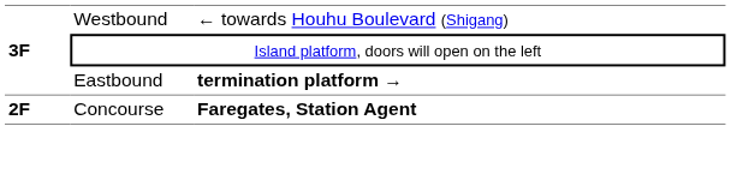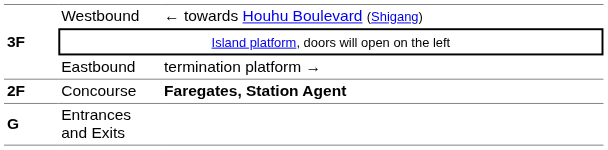 <table table border=0 cellspacing=0 cellpadding=3>
 <tr>
 <td style="border-top:solid 1px gray;border-bottom:solid 1px gray;" rowspan=3><strong>3F</strong></td>
 <td style="border-top:solid 1px gray;">Westbound</td>
 <td style="border-top:solid 1px gray;">←  towards <a href='#'>Houhu Boulevard</a> <small>(<a href='#'>Shigang</a>)</small></td>
 </tr>
 <tr>
 <td style="border-right:solid 2px black;border-left:solid 2px black;border-top:solid 2px black;border-bottom:solid 2px black;text-align:center;" colspan=2><small><a href='#'>Island platform</a>, doors will open on the left</small></td>
 </tr>
 <tr>
 <td style="border-bottom:solid 1px gray;">Eastbound</td>
-<td style="border-bottom:solid 1px gray;"><strong> termination platform →</strong></td>
+<td style="border-bottom:solid 1px gray;"> termination platform →</td>
 </tr>
 <tr>
 <td style="border-top:solid 0px gray;border-bottom:solid 1px gray;" width=50><strong>2F</strong></td>
 <td style="border-top:solid 0px gray;border-bottom:solid 1px gray;" width=100>Concourse</td>
 <td style="border-top:solid 0px gray;border-bottom:solid 1px gray;" width=450><strong>Faregates, Station Agent</strong></td>
 </tr>
+<tr>
+<td style="border-top:solid 0px gray;border-bottom:solid 1px gray;" width=50><strong>G</strong></td>
+<td style="border-top:solid 0px gray;border-bottom:solid 1px gray;" width=100>Entrances and Exits</td>
+<td style="border-top:solid 0px gray;border-bottom:solid 1px gray;" width=450></td>
+</tr>
 </table>
